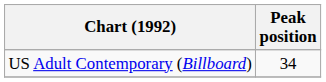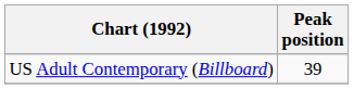 <table class="wikitable sortable">
 <tr>
 <th align="left">Chart (1992)</th>
 <th align="center">Peak<br>position</th>
 </tr>
 <tr>
 </tr>
 <tr>
 <td>US <a href='#'>Adult Contemporary</a> (<em><a href='#'>Billboard</a></em>)</td>
-<td align="center">34</td>
+<td align="center">39</td>
 </tr>
 <tr>
 </tr>
 </table>
